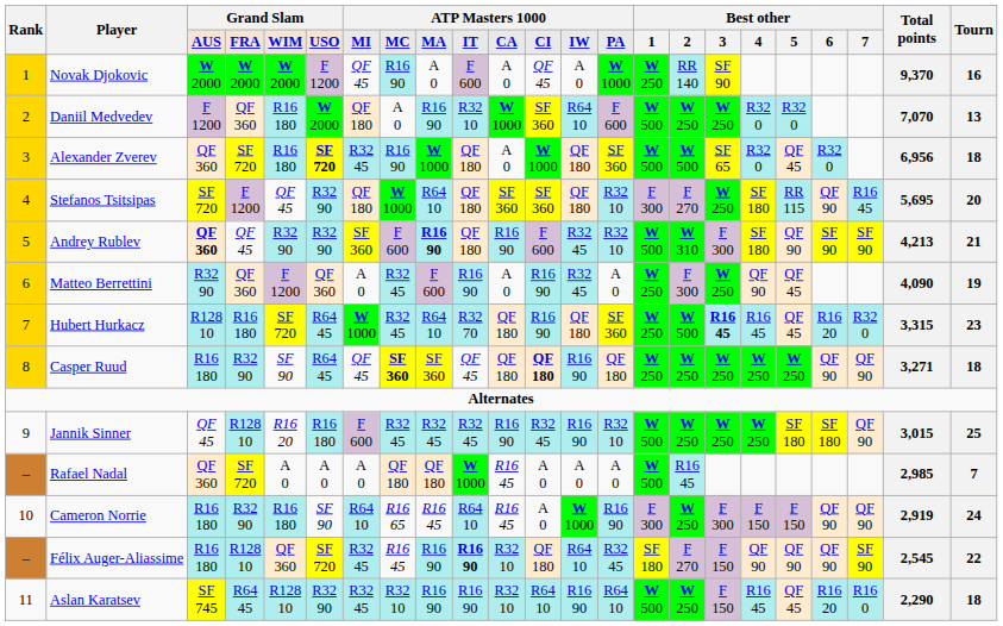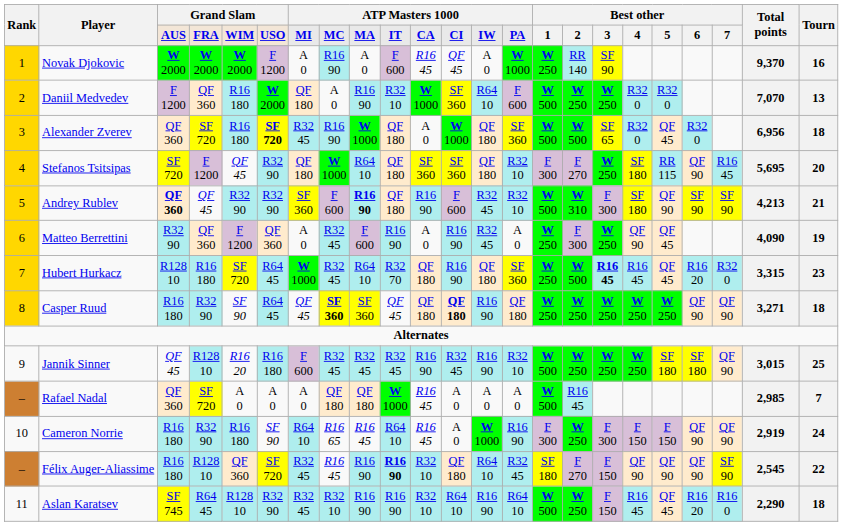 <table class="wikitable nowrap" style=font-size:90%;text-align:center>
 <tr>
 <th rowspan=2>Rank</th>
 <th rowspan=2>Player</th>
 <th colspan=4>Grand Slam</th>
 <th colspan=8>ATP Masters 1000</th>
 <th colspan=7>Best other</th>
 <th rowspan=2 width=60>Total <br> points</th>
 <th rowspan=2>Tourn</th>
 </tr>
 <tr>
 <td bgcolor=f3e6d7 width=28><strong><a href='#'>AUS</a></strong></td>
 <td bgcolor=f3e6d7 width=28><strong><a href='#'>FRA</a></strong></td>
 <td bgcolor=f3e6d7 width=28><strong><a href='#'>WIM</a></strong></td>
 <td bgcolor=f3e6d7 width=28><strong><a href='#'>USO</a></strong></td>
 <td bgcolor=e9e9e9 width=28><strong><a href='#'>MI</a></strong></td>
 <td bgcolor=e9e9e9 width=28><strong><a href='#'>MC</a></strong></td>
 <td bgcolor=e9e9e9 width=28><strong><a href='#'>MA</a></strong></td>
 <td bgcolor=e9e9e9 width=28><strong><a href='#'>IT</a></strong></td>
 <td bgcolor=e9e9e9 width=28><strong><a href='#'>CA</a></strong></td>
 <td bgcolor=e9e9e9 width=28><strong><a href='#'>CI</a></strong></td>
 <td bgcolor=e9e9e9 width=28><strong><a href='#'>IW</a></strong></td>
 <td bgcolor=e9e9e9 width=28><strong><a href='#'>PA</a></strong></td>
 <th width=28>1</th>
 <th width=28>2</th>
 <th width=28>3</th>
 <th width=28>4</th>
 <th width=28>5</th>
 <th width=28>6</th>
 <th width=28>7</th>
 </tr>
 <tr>
 <td bgcolor=gold>1</td>
 <td align=left> <a href='#'>Novak Djokovic</a></td>
 <td bgcolor=lime><strong><a href='#'>W</a></strong><br>2000</td>
 <td bgcolor=lime><strong><a href='#'>W</a></strong><br>2000</td>
 <td bgcolor=lime><strong><a href='#'>W</a></strong><br>2000</td>
 <td bgcolor=thistle><a href='#'>F</a><br>1200</td>
-<td><em><a href='#'>QF</a><br>45</em></td>
+<td>A<br>0</td>
 <td bgcolor=afeeee><a href='#'>R16</a><br>90</td>
 <td>A<br>0</td>
 <td bgcolor=thistle><a href='#'>F</a><br>600</td>
-<td>A<br>0</td>
+<td><em><a href='#'>R16</a><br>45</em></td>
 <td><em><a href='#'>QF</a><br>45</em></td>
 <td>A<br>0</td>
 <td bgcolor=lime><strong><a href='#'>W</a></strong><br>1000</td>
 <td bgcolor=lime><strong><a href='#'>W</a></strong><br>250</td>
 <td bgcolor=afeeee><a href='#'>RR</a><br>140</td>
 <td bgcolor=yellow><a href='#'>SF</a><br>90</td>
 <td></td>
 <td></td>
 <td></td>
 <td></td>
 <th>9,370</th>
 <th>16</th>
 </tr>
 <tr>
 <td bgcolor=gold>2</td>
 <td align=left> <a href='#'>Daniil Medvedev</a></td>
 <td bgcolor=thistle><a href='#'>F</a><br>1200</td>
 <td bgcolor=ffebcd><a href='#'>QF</a><br>360</td>
 <td bgcolor=afeeee><a href='#'>R16</a><br>180</td>
 <td bgcolor=lime><strong><a href='#'>W</a></strong><br>2000</td>
 <td bgcolor=ffebcd><a href='#'>QF</a><br>180</td>
 <td>A<br>0</td>
 <td bgcolor=afeeee><a href='#'>R16</a><br>90</td>
 <td bgcolor=afeeee><a href='#'>R32</a><br>10</td>
 <td bgcolor=lime><strong><a href='#'>W</a></strong><br>1000</td>
 <td bgcolor=yellow><a href='#'>SF</a><br>360</td>
 <td bgcolor=afeeee><a href='#'>R64</a><br>10</td>
 <td bgcolor=thistle><a href='#'>F</a><br>600</td>
 <td bgcolor=lime><strong><a href='#'>W</a></strong><br>500</td>
 <td bgcolor=lime><strong><a href='#'>W</a></strong><br>250</td>
 <td bgcolor=lime><strong><a href='#'>W</a></strong><br>250</td>
 <td bgcolor=afeeee><a href='#'>R32</a><br>0</td>
 <td bgcolor=afeeee><a href='#'>R32</a><br>0</td>
 <td></td>
 <td></td>
 <th>7,070</th>
 <th>13</th>
 </tr>
 <tr>
 <td bgcolor=gold>3</td>
 <td align=left> <a href='#'>Alexander Zverev</a></td>
 <td bgcolor=ffebcd><a href='#'>QF</a><br>360</td>
 <td bgcolor=yellow><a href='#'>SF</a><br>720</td>
 <td bgcolor=afeeee><a href='#'>R16</a><br>180</td>
 <td bgcolor=yellow><strong><a href='#'>SF</a><br>720</strong></td>
 <td bgcolor=afeeee><a href='#'>R32</a><br>45</td>
 <td bgcolor=afeeee><a href='#'>R16</a><br>90</td>
 <td bgcolor=lime><strong><a href='#'>W</a></strong><br>1000</td>
 <td bgcolor=ffebcd><a href='#'>QF</a><br>180</td>
 <td>A<br>0</td>
 <td bgcolor=lime><strong><a href='#'>W</a></strong><br>1000</td>
 <td bgcolor=ffebcd><a href='#'>QF</a><br>180</td>
 <td bgcolor=yellow><a href='#'>SF</a><br>360</td>
 <td bgcolor=lime><strong><a href='#'>W</a></strong><br>500</td>
 <td bgcolor=lime><strong><a href='#'>W</a></strong><br>500</td>
 <td bgcolor=yellow><a href='#'>SF</a><br>65</td>
 <td bgcolor=afeeee><a href='#'>R32</a><br>0</td>
 <td bgcolor=ffebcd><a href='#'>QF</a><br>45</td>
 <td bgcolor=afeeee><a href='#'>R32</a><br>0</td>
 <td></td>
 <th>6,956</th>
 <th>18</th>
 </tr>
 <tr>
 <td bgcolor=gold>4</td>
 <td align=left> <a href='#'>Stefanos Tsitsipas</a></td>
 <td bgcolor=yellow><a href='#'>SF</a><br>720</td>
 <td bgcolor=thistle><a href='#'>F</a><br>1200</td>
 <td><em><a href='#'>QF</a><br>45</em></td>
 <td bgcolor=afeeee><a href='#'>R32</a><br>90</td>
 <td bgcolor=ffebcd><a href='#'>QF</a><br>180</td>
 <td bgcolor=lime><strong><a href='#'>W</a></strong><br>1000</td>
 <td bgcolor=afeeee><a href='#'>R64</a><br>10</td>
 <td bgcolor=ffebcd><a href='#'>QF</a><br>180</td>
 <td bgcolor=yellow><a href='#'>SF</a><br>360</td>
 <td bgcolor=yellow><a href='#'>SF</a><br>360</td>
 <td bgcolor=ffebcd><a href='#'>QF</a><br>180</td>
 <td bgcolor=afeeee><a href='#'>R32</a><br>10</td>
 <td bgcolor=thistle><a href='#'>F</a><br>300</td>
 <td bgcolor=thistle><a href='#'>F</a><br>270</td>
 <td bgcolor=lime><strong><a href='#'>W</a></strong><br>250</td>
 <td bgcolor=yellow><a href='#'>SF</a><br>180</td>
 <td bgcolor=afeeee><a href='#'>RR</a><br>115</td>
 <td bgcolor=ffebcd><a href='#'>QF</a><br>90</td>
 <td bgcolor=afeeee><a href='#'>R16</a><br>45</td>
 <th>5,695</th>
 <th>20</th>
 </tr>
 <tr>
 <td bgcolor=gold>5</td>
 <td align=left> <a href='#'>Andrey Rublev</a></td>
 <td bgcolor=ffebcd><strong><a href='#'>QF</a><br>360</strong></td>
 <td><em><a href='#'>QF</a><br>45</em></td>
 <td bgcolor=afeeee><a href='#'>R32</a><br>90</td>
 <td bgcolor=afeeee><a href='#'>R32</a><br>90</td>
 <td bgcolor=yellow><a href='#'>SF</a><br>360</td>
 <td bgcolor=thistle><a href='#'>F</a><br>600</td>
 <td bgcolor=afeeee><strong><a href='#'>R16</a><br>90</strong></td>
 <td bgcolor=ffebcd><a href='#'>QF</a><br>180</td>
 <td bgcolor=afeeee><a href='#'>R16</a><br>90</td>
 <td bgcolor=thistle><a href='#'>F</a><br>600</td>
 <td bgcolor=afeeee><a href='#'>R32</a><br>45</td>
 <td bgcolor=afeeee><a href='#'>R32</a><br>10</td>
 <td bgcolor=lime><strong><a href='#'>W</a></strong><br>500</td>
 <td bgcolor=lime><strong><a href='#'>W</a></strong><br>310</td>
 <td bgcolor=thistle><a href='#'>F</a><br>300</td>
 <td bgcolor=yellow><a href='#'>SF</a><br>180</td>
 <td bgcolor=ffebcd><a href='#'>QF</a><br>90</td>
 <td bgcolor=yellow><a href='#'>SF</a><br>90</td>
 <td bgcolor=yellow><a href='#'>SF</a><br>90</td>
 <th>4,213</th>
 <th>21</th>
 </tr>
 <tr>
 <td bgcolor=gold>6</td>
 <td align=left> <a href='#'>Matteo Berrettini</a></td>
 <td bgcolor=afeeee><a href='#'>R32</a><br>90</td>
 <td bgcolor=ffebcd><a href='#'>QF</a><br>360</td>
 <td bgcolor=thistle><a href='#'>F</a><br>1200</td>
 <td bgcolor=ffebcd><a href='#'>QF</a><br>360</td>
 <td>A<br>0</td>
 <td bgcolor=afeeee><a href='#'>R32</a><br>45</td>
 <td bgcolor=thistle><a href='#'>F</a><br>600</td>
 <td bgcolor=afeeee><a href='#'>R16</a><br>90</td>
 <td>A<br>0</td>
 <td bgcolor=afeeee><a href='#'>R16</a><br>90</td>
 <td bgcolor=afeeee><a href='#'>R32</a><br>45</td>
 <td>A<br>0</td>
 <td bgcolor=lime><strong><a href='#'>W</a></strong><br>250</td>
 <td bgcolor=thistle><a href='#'>F</a><br>300</td>
 <td bgcolor=lime><strong><a href='#'>W</a></strong><br>250</td>
 <td bgcolor=ffebcd><a href='#'>QF</a><br>90</td>
 <td bgcolor=ffebcd><a href='#'>QF</a><br>45</td>
 <td></td>
 <td></td>
 <th>4,090</th>
 <th>19</th>
 </tr>
 <tr>
 <td bgcolor=gold>7</td>
 <td align=left> <a href='#'>Hubert Hurkacz</a></td>
 <td bgcolor=afeeee><a href='#'>R128</a><br>10</td>
 <td bgcolor=afeeee><a href='#'>R16</a><br>180</td>
 <td bgcolor=yellow><a href='#'>SF</a><br>720</td>
 <td bgcolor=afeeee><a href='#'>R64</a><br>45</td>
 <td bgcolor=lime><strong><a href='#'>W</a></strong><br>1000</td>
 <td bgcolor=afeeee><a href='#'>R32</a><br>45</td>
 <td bgcolor=afeeee><a href='#'>R64</a><br>10</td>
 <td bgcolor=afeeee><a href='#'>R32</a><br>70</td>
 <td bgcolor=ffebcd><a href='#'>QF</a><br>180</td>
 <td bgcolor=afeeee><a href='#'>R16</a><br>90</td>
 <td bgcolor=ffebcd><a href='#'>QF</a><br>180</td>
 <td bgcolor=yellow><a href='#'>SF</a><br>360</td>
 <td bgcolor=lime><strong><a href='#'>W</a></strong><br>250</td>
 <td bgcolor=lime><strong><a href='#'>W</a></strong><br>500</td>
 <td bgcolor=afeeee><strong><a href='#'>R16</a><br>45</strong></td>
 <td bgcolor=afeeee><a href='#'>R16</a><br>45</td>
 <td bgcolor=ffebcd><a href='#'>QF</a><br>45</td>
 <td bgcolor=afeeee><a href='#'>R16</a><br>20</td>
 <td bgcolor=afeeee><a href='#'>R32</a><br>0</td>
 <th>3,315</th>
 <th>23</th>
 </tr>
 <tr>
 <td bgcolor=gold>8</td>
 <td align=left> <a href='#'>Casper Ruud</a></td>
 <td bgcolor=afeeee><a href='#'>R16</a><br>180</td>
 <td bgcolor=afeeee><a href='#'>R32</a><br>90</td>
 <td><em><a href='#'>SF</a><br>90</em></td>
 <td bgcolor=afeeee><a href='#'>R64</a><br>45</td>
 <td><em><a href='#'>QF</a><br>45</em></td>
 <td bgcolor=yellow><strong><a href='#'>SF</a><br>360</strong></td>
 <td bgcolor=yellow><a href='#'>SF</a><br>360</td>
 <td><em><a href='#'>QF</a><br>45</em></td>
 <td bgcolor=ffebcd><a href='#'>QF</a><br>180</td>
 <td bgcolor=ffebcd><strong><a href='#'>QF</a><br>180</strong></td>
 <td bgcolor=afeeee><a href='#'>R16</a><br>90</td>
 <td bgcolor=ffebcd><a href='#'>QF</a><br>180</td>
 <td bgcolor=lime><strong><a href='#'>W</a></strong><br>250</td>
 <td bgcolor=lime><strong><a href='#'>W</a></strong><br>250</td>
 <td bgcolor=lime><strong><a href='#'>W</a></strong><br>250</td>
 <td bgcolor=lime><strong><a href='#'>W</a></strong><br>250</td>
 <td bgcolor=lime><strong><a href='#'>W</a></strong><br>250</td>
 <td bgcolor=ffebcd><a href='#'>QF</a><br>90</td>
 <td bgcolor=ffebcd><a href='#'>QF</a><br>90</td>
 <th>3,271</th>
 <th>18</th>
 </tr>
 <tr>
 <td colspan="23"><strong>Alternates</strong></td>
 </tr>
 <tr>
 <td>9</td>
 <td align=left> <a href='#'>Jannik Sinner</a></td>
 <td><em><a href='#'>QF</a><br>45</em></td>
 <td bgcolor=afeeee><a href='#'>R128</a><br>10</td>
 <td><em><a href='#'>R16</a><br>20</em></td>
 <td bgcolor=afeeee><a href='#'>R16</a><br>180</td>
 <td bgcolor=thistle><a href='#'>F</a><br>600</td>
 <td bgcolor=afeeee><a href='#'>R32</a><br>45</td>
 <td bgcolor=afeeee><a href='#'>R32</a><br>45</td>
 <td bgcolor=afeeee><a href='#'>R32</a><br>45</td>
 <td bgcolor=afeeee><a href='#'>R16</a><br>90</td>
 <td bgcolor=afeeee><a href='#'>R32</a><br>45</td>
 <td bgcolor=afeeee><a href='#'>R16</a><br>90</td>
 <td bgcolor=afeeee><a href='#'>R32</a><br>10</td>
 <td bgcolor=lime><strong><a href='#'>W</a></strong><br>500</td>
 <td bgcolor=lime><strong><a href='#'>W</a></strong><br>250</td>
 <td bgcolor=lime><strong><a href='#'>W</a></strong><br>250</td>
 <td bgcolor=lime><strong><a href='#'>W</a></strong><br>250</td>
 <td bgcolor=yellow><a href='#'>SF</a><br>180</td>
 <td bgcolor=yellow><a href='#'>SF</a><br>180</td>
 <td bgcolor=ffebcd><a href='#'>QF</a><br>90</td>
 <th>3,015</th>
 <th>25</th>
 </tr>
 <tr>
 <td bgcolor=cd7f32>–</td>
 <td align=left> <a href='#'>Rafael Nadal</a></td>
 <td bgcolor=ffebcd><a href='#'>QF</a><br>360</td>
 <td bgcolor=yellow><a href='#'>SF</a><br>720</td>
 <td>A<br>0</td>
 <td>A<br>0</td>
 <td>A<br>0</td>
 <td bgcolor=ffebcd><a href='#'>QF</a><br>180</td>
 <td bgcolor=ffebcd><a href='#'>QF</a><br>180</td>
 <td bgcolor=lime><strong><a href='#'>W</a></strong><br>1000</td>
 <td><em><a href='#'>R16</a><br>45</em></td>
 <td>A<br>0</td>
 <td>A<br>0</td>
 <td>A<br>0</td>
 <td bgcolor=lime><strong><a href='#'>W</a></strong><br>500</td>
 <td bgcolor=afeeee><a href='#'>R16</a><br>45</td>
 <td></td>
 <td></td>
 <td></td>
 <td></td>
 <td></td>
 <th>2,985</th>
 <th>7</th>
 </tr>
 <tr>
 <td>10</td>
 <td align=left> <a href='#'>Cameron Norrie</a></td>
 <td bgcolor=afeeee><a href='#'>R16</a><br>180</td>
 <td bgcolor=afeeee><a href='#'>R32</a><br>90</td>
 <td bgcolor=afeeee><a href='#'>R16</a><br>180</td>
 <td><em><a href='#'>SF</a><br>90</em></td>
 <td bgcolor=afeeee><a href='#'>R64</a><br>10</td>
 <td><em><a href='#'>R16</a><br>65</em></td>
 <td><em><a href='#'>R16</a><br>45</em></td>
 <td bgcolor=afeeee><a href='#'>R64</a><br>10</td>
 <td><em><a href='#'>R16</a><br>45</em></td>
 <td>A<br>0</td>
 <td bgcolor=lime><strong><a href='#'>W</a></strong><br>1000</td>
 <td bgcolor=afeeee><a href='#'>R16</a><br>90</td>
 <td bgcolor=thistle><a href='#'>F</a><br>300</td>
 <td bgcolor=lime><strong><a href='#'>W</a></strong><br>250</td>
 <td bgcolor=thistle><a href='#'>F</a><br>300</td>
 <td bgcolor=thistle><a href='#'>F</a><br>150</td>
 <td bgcolor=thistle><a href='#'>F</a><br>150</td>
 <td bgcolor=ffebcd><a href='#'>QF</a><br>90</td>
 <td bgcolor=ffebcd><a href='#'>QF</a><br>90</td>
 <th>2,919</th>
 <th>24</th>
 </tr>
 <tr>
 <td bgcolor=cd7f32>–</td>
 <td align=left> <a href='#'>Félix Auger-Aliassime</a></td>
 <td bgcolor=afeeee><a href='#'>R16</a><br>180</td>
 <td bgcolor=afeeee><a href='#'>R128</a><br>10</td>
 <td bgcolor=ffebcd><a href='#'>QF</a><br>360</td>
 <td bgcolor=yellow><a href='#'>SF</a><br>720</td>
 <td bgcolor=afeeee><a href='#'>R32</a><br>45</td>
 <td><em><a href='#'>R16</a><br>45</em></td>
 <td bgcolor=afeeee><a href='#'>R16</a><br>90</td>
 <td bgcolor=afeeee><strong><a href='#'>R16</a><br>90</strong></td>
 <td bgcolor=afeeee><a href='#'>R32</a><br>10</td>
 <td bgcolor=ffebcd><a href='#'>QF</a><br>180</td>
 <td bgcolor=afeeee><a href='#'>R64</a><br>10</td>
 <td bgcolor=afeeee><a href='#'>R32</a><br>45</td>
 <td bgcolor=yellow><a href='#'>SF</a><br>180</td>
 <td bgcolor=thistle><a href='#'>F</a><br>270</td>
 <td bgcolor=thistle><a href='#'>F</a><br>150</td>
 <td bgcolor=ffebcd><a href='#'>QF</a><br>90</td>
 <td bgcolor=ffebcd><a href='#'>QF</a><br>90</td>
 <td bgcolor=ffebcd><a href='#'>QF</a><br>90</td>
 <td bgcolor=yellow><a href='#'>SF</a><br>90</td>
 <th>2,545</th>
 <th>22</th>
 </tr>
 <tr>
 <td>11</td>
 <td align=left> <a href='#'>Aslan Karatsev</a></td>
 <td bgcolor=yellow><a href='#'>SF</a><br>745</td>
 <td bgcolor=afeeee><a href='#'>R64</a><br>45</td>
 <td bgcolor=afeeee><a href='#'>R128</a><br>10</td>
 <td bgcolor=afeeee><a href='#'>R32</a><br>90</td>
 <td bgcolor=afeeee><a href='#'>R32</a><br>45</td>
 <td bgcolor=afeeee><a href='#'>R32</a><br>10</td>
 <td bgcolor=afeeee><a href='#'>R16</a><br>90</td>
 <td bgcolor=afeeee><a href='#'>R16</a><br>90</td>
 <td bgcolor=afeeee><a href='#'>R32</a><br>10</td>
 <td bgcolor=afeeee><a href='#'>R64</a><br>10</td>
 <td bgcolor=afeeee><a href='#'>R16</a><br>90</td>
 <td bgcolor=afeeee><a href='#'>R64</a><br>10</td>
 <td bgcolor=lime><strong><a href='#'>W</a></strong><br>500</td>
 <td bgcolor=lime><strong><a href='#'>W</a></strong><br>250</td>
 <td bgcolor=thistle><a href='#'>F</a><br>150</td>
 <td bgcolor=afeeee><a href='#'>R16</a><br>45</td>
 <td bgcolor=ffebcd><a href='#'>QF</a><br>45</td>
 <td bgcolor=afeeee><a href='#'>R16</a><br>20</td>
 <td bgcolor=afeeee><a href='#'>R16</a><br>0</td>
 <th>2,290</th>
 <th>18</th>
 </tr>
 </table>
